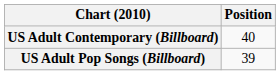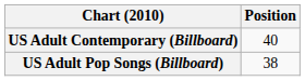 <table class="wikitable plainrowheaders" style="text-align:center">
 <tr>
 <th>Chart (2010)</th>
 <th>Position</th>
 </tr>
 <tr>
 <th scope="row">US Adult Contemporary (<em>Billboard</em>)</th>
 <td>40</td>
 </tr>
 <tr>
 <th scope="row">US Adult Pop Songs (<em>Billboard</em>)</th>
-<td>39</td>
+<td>38</td>
 </tr>
 </table>
